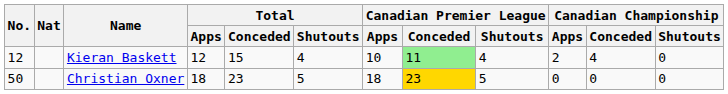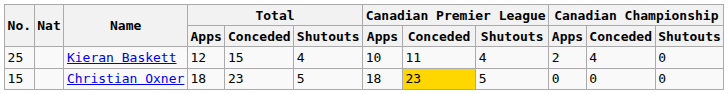 <table class="wikitable sortable">
 <tr>
 <th rowspan="2">No.</th>
 <th rowspan="2">Nat</th>
 <th rowspan="2">Name</th>
 <th colspan="3">Total</th>
 <th colspan="3">Canadian Premier League</th>
 <th colspan="3">Canadian Championship</th>
 </tr>
 <tr>
 <th>Apps</th>
 <th>Conceded</th>
 <th>Shutouts</th>
 <th>Apps</th>
 <th>Conceded</th>
 <th>Shutouts</th>
 <th>Apps</th>
 <th>Conceded</th>
 <th>Shutouts</th>
 </tr>
 <tr>
-<td>12</td>
+<td>25</td>
 <td></td>
 <td><a href='#'>Kieran Baskett</a></td>
 <td>12</td>
 <td>15</td>
 <td>4</td>
 <td>10</td>
-<td style="background: lightgreen;">11</td>
+<td>11</td>
 <td>4</td>
 <td>2</td>
 <td>4</td>
 <td>0</td>
 </tr>
 <tr>
-<td>50</td>
+<td>15</td>
 <td></td>
 <td><a href='#'>Christian Oxner</a></td>
 <td>18</td>
 <td>23</td>
 <td>5</td>
 <td>18</td>
 <td style="background: gold;">23</td>
 <td>5</td>
 <td>0</td>
 <td>0</td>
 <td>0</td>
 </tr>
 </table>
